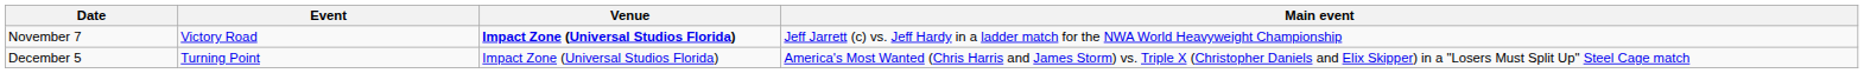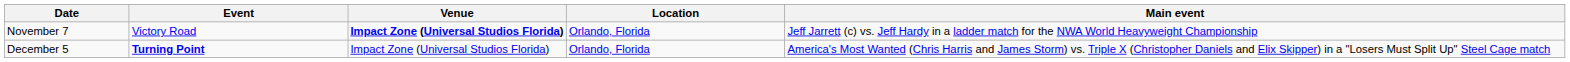 <table class="sortable wikitable succession-box" style="font-size:85%;">
 <tr>
 <th width="8%">Date</th>
 <th width="14%">Event</th>
 <th width="14%">Venue</th>
+<th width="14%">Location</th>
 <th width="50%">Main event</th>
 </tr>
 <tr>
 <td>November 7</td>
 <td><a href='#'>Victory Road</a></td>
 <td><strong><a href='#'>Impact Zone</a> (<a href='#'>Universal Studios Florida</a>)</strong></td>
+<td><a href='#'>Orlando, Florida</a></td>
 <td><a href='#'>Jeff Jarrett</a> (c) vs. <a href='#'>Jeff Hardy</a> in a <a href='#'>ladder match</a> for the <a href='#'>NWA World Heavyweight Championship</a></td>
 </tr>
 <tr>
 <td>December 5</td>
-<td><a href='#'>Turning Point</a></td>
+<td><strong><a href='#'>Turning Point</a></strong></td>
 <td><a href='#'>Impact Zone</a> (<a href='#'>Universal Studios Florida</a>)</td>
+<td><a href='#'>Orlando, Florida</a></td>
 <td><a href='#'>America's Most Wanted</a> (<a href='#'>Chris Harris</a> and <a href='#'>James Storm</a>) vs. <a href='#'>Triple X</a> (<a href='#'>Christopher Daniels</a> and <a href='#'>Elix Skipper</a>) in a "Losers Must Split Up" <a href='#'>Steel Cage match</a></td>
 </tr>
 </table>
